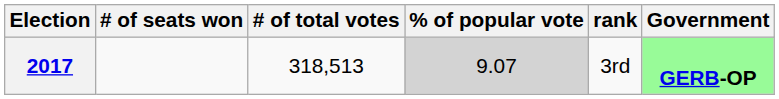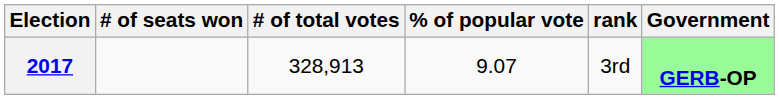 <table class="wikitable" style="text-align:center">
 <tr>
 <th>Election</th>
 <th># of seats won</th>
 <th># of total votes</th>
 <th>% of popular vote</th>
 <th>rank</th>
 <th>Government</th>
 </tr>
 <tr>
 <th><a href='#'>2017</a></th>
 <td></td>
-<td>318,513</td>
-<td style="background: lightgrey;">9.07</td>
+<td>328,913</td>
+<td>9.07</td>
 <td>3rd</td>
 <td style="background:palegreen;"><strong><br><a href='#'>GERB</a>-OP</strong></td>
 </tr>
 </table>
